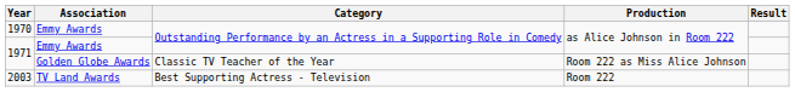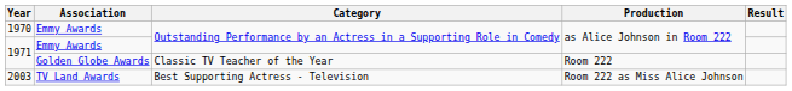 <table class="wikitable sortable">
 <tr>
 <th>Year</th>
 <th>Association</th>
 <th>Category</th>
 <th>Production</th>
 <th>Result</th>
 </tr>
 <tr>
 <td>1970</td>
 <td><a href='#'>Emmy Awards</a></td>
 <td rowspan=2><a href='#'>Outstanding Performance by an Actress in a Supporting Role in Comedy</a></td>
 <td rowspan=2>as Alice Johnson in <a href='#'>Room 222</a></td>
 <td></td>
 </tr>
 <tr>
 <td rowspan=2>1971</td>
 <td><a href='#'>Emmy Awards</a></td>
 <td></td>
 </tr>
 <tr>
 <td><a href='#'>Golden Globe Awards</a></td>
 <td>Classic TV Teacher of the Year</td>
-<td>Room 222 as Miss Alice Johnson</td>
+<td>Room 222</td>
 <td></td>
 </tr>
 <tr>
 <td>2003</td>
 <td><a href='#'>TV Land Awards</a></td>
 <td>Best Supporting Actress - Television</td>
-<td>Room 222</td>
+<td>Room 222 as Miss Alice Johnson</td>
 <td></td>
 </tr>
 </table>
